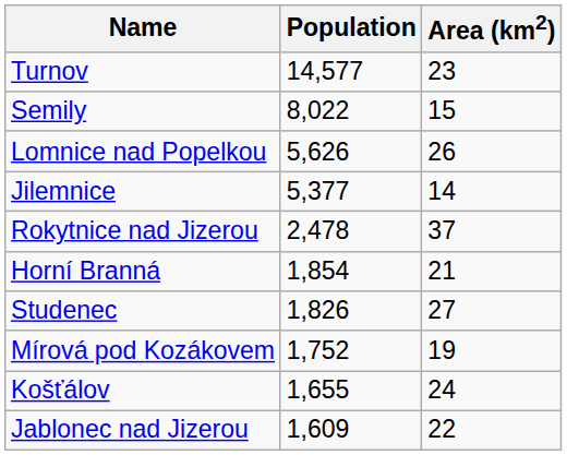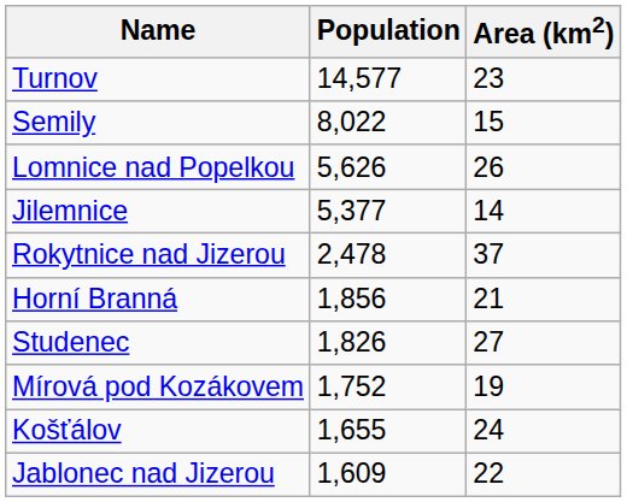 <table class="wikitable sortable">
 <tr>
 <th>Name</th>
 <th>Population</th>
 <th>Area (km<sup>2</sup>)</th>
 </tr>
 <tr>
 <td><a href='#'>Turnov</a></td>
 <td>14,577</td>
 <td>23</td>
 </tr>
 <tr>
 <td><a href='#'>Semily</a></td>
 <td>8,022</td>
 <td>15</td>
 </tr>
 <tr>
 <td><a href='#'>Lomnice nad Popelkou</a></td>
 <td>5,626</td>
 <td>26</td>
 </tr>
 <tr>
 <td><a href='#'>Jilemnice</a></td>
 <td>5,377</td>
 <td>14</td>
 </tr>
 <tr>
 <td><a href='#'>Rokytnice nad Jizerou</a></td>
 <td>2,478</td>
 <td>37</td>
 </tr>
 <tr>
 <td><a href='#'>Horní Branná</a></td>
-<td>1,854</td>
+<td>1,856</td>
 <td>21</td>
 </tr>
 <tr>
 <td><a href='#'>Studenec</a></td>
 <td>1,826</td>
 <td>27</td>
 </tr>
 <tr>
 <td><a href='#'>Mírová pod Kozákovem</a></td>
 <td>1,752</td>
 <td>19</td>
 </tr>
 <tr>
 <td><a href='#'>Košťálov</a></td>
 <td>1,655</td>
 <td>24</td>
 </tr>
 <tr>
 <td><a href='#'>Jablonec nad Jizerou</a></td>
 <td>1,609</td>
 <td>22</td>
 </tr>
 </table>
